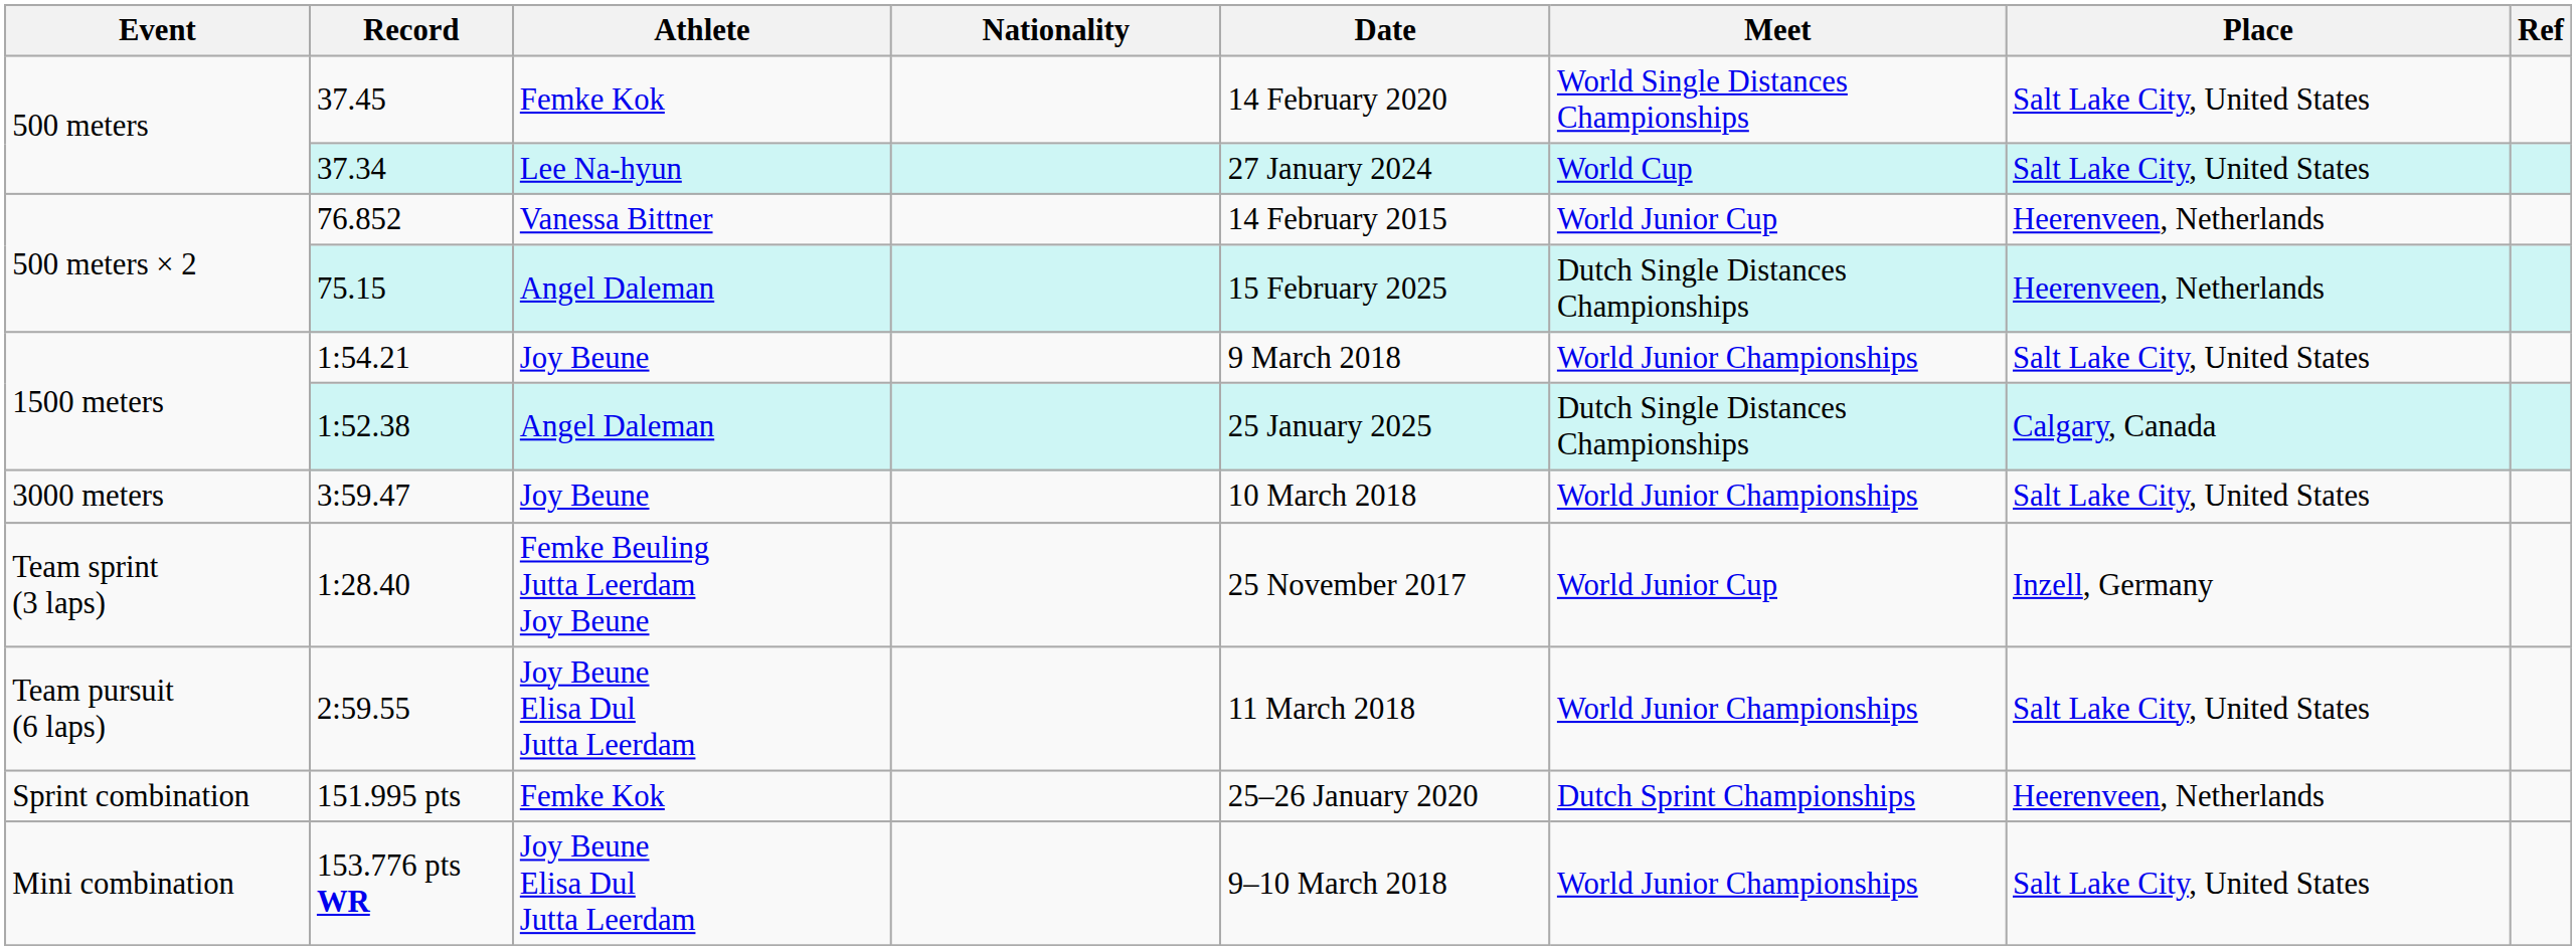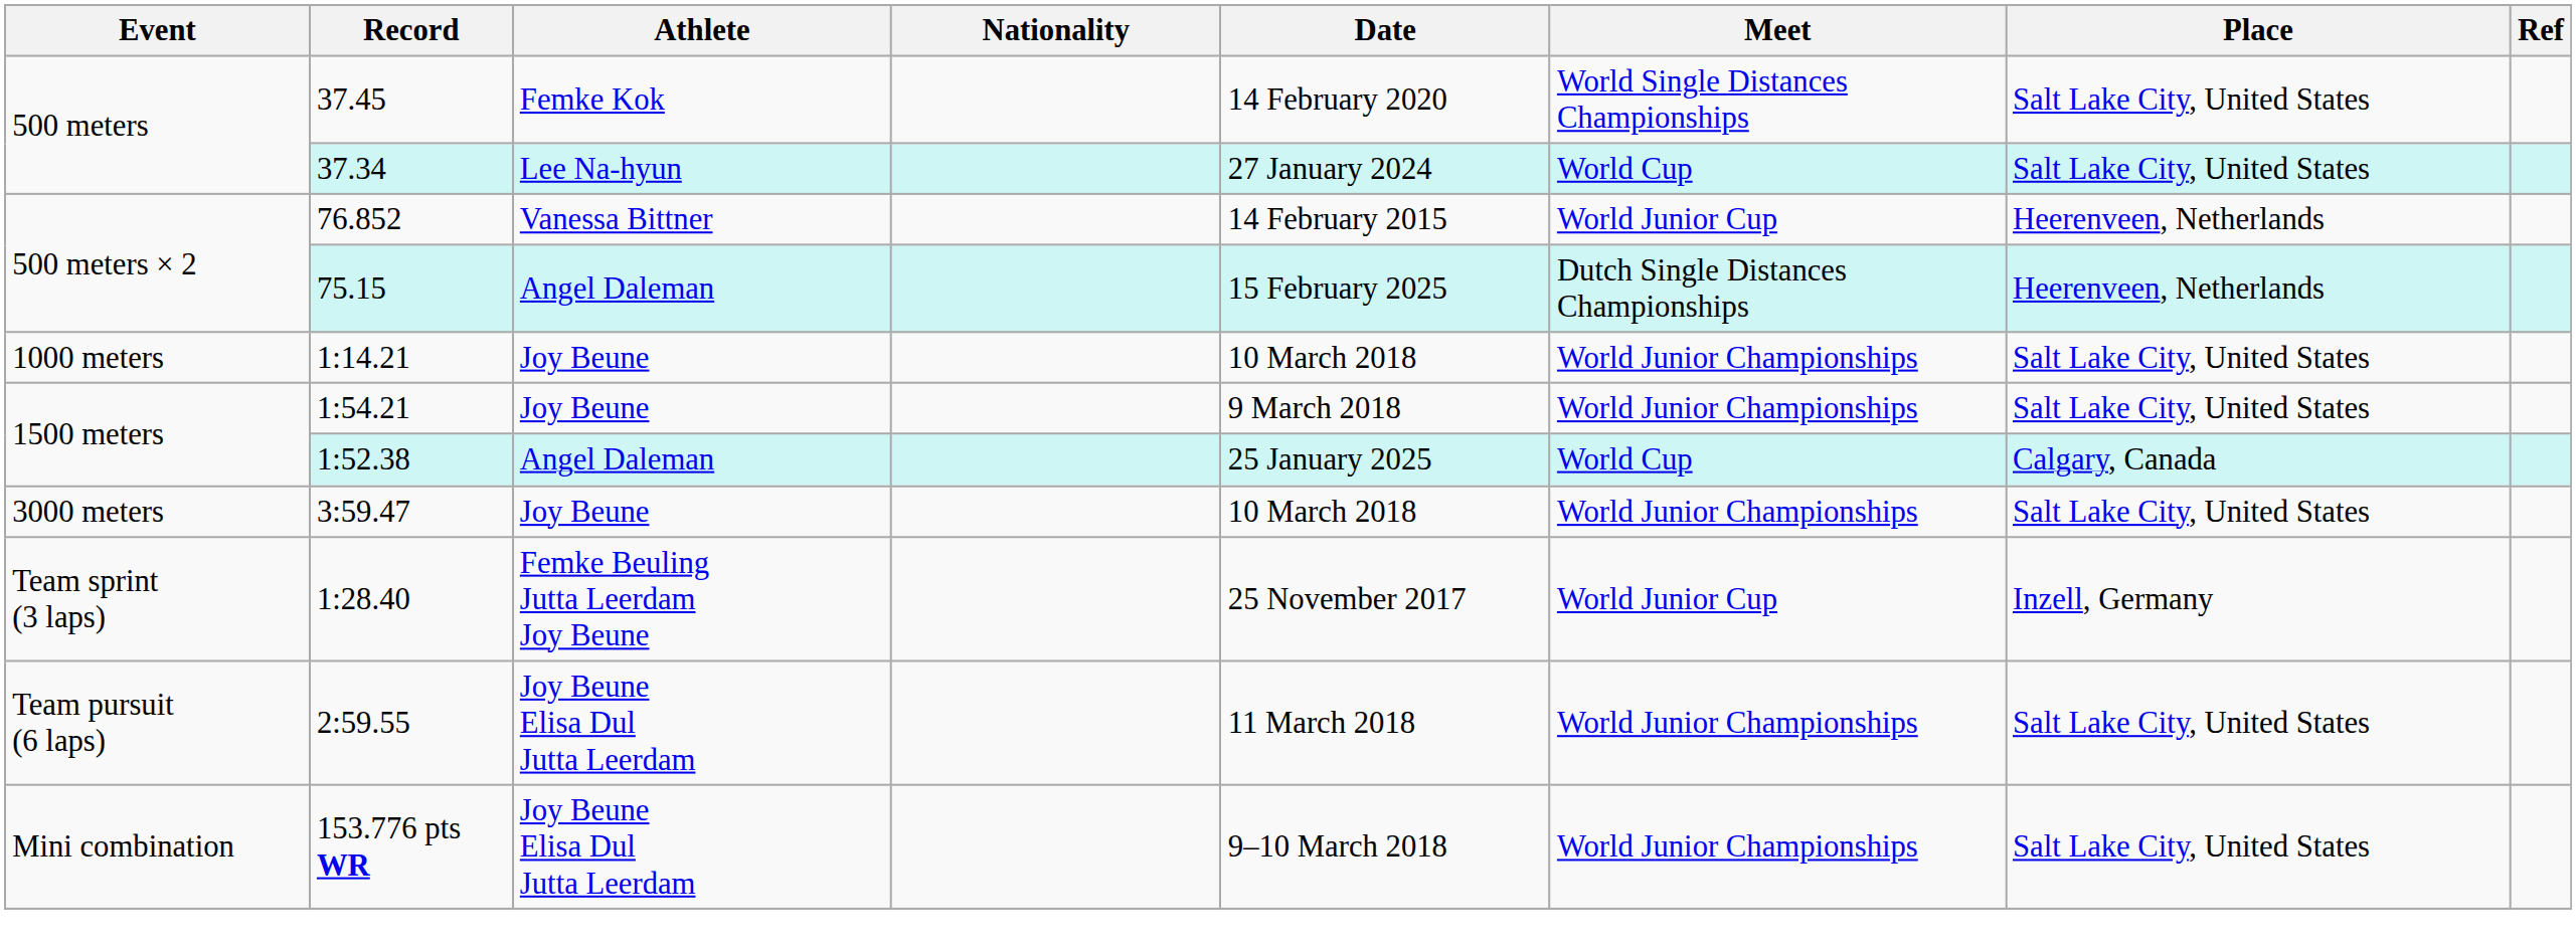 <table class="wikitable" style="font-size:95%; width: 100%;">
 <tr>
 <th style="width: 12%;">Event</th>
 <th style="width: 8%;">Record</th>
 <th style="width: 15%;">Athlete</th>
 <th style="width: 13%;">Nationality</th>
 <th style="width: 13%;">Date</th>
 <th style="width: 18%;">Meet</th>
 <th style="width: 20%;">Place</th>
 <th style="width: 1%;">Ref</th>
 </tr>
 <tr>
 <td rowspan=2>500 meters</td>
 <td>37.45</td>
 <td><a href='#'>Femke Kok</a></td>
 <td></td>
 <td>14 February 2020</td>
 <td><a href='#'>World Single Distances Championships</a></td>
 <td><a href='#'>Salt Lake City</a>, United States</td>
 <td></td>
 </tr>
 <tr bgcolor=#CEF6F5>
 <td>37.34</td>
 <td><a href='#'>Lee Na-hyun</a></td>
 <td></td>
 <td>27 January 2024</td>
 <td><a href='#'>World Cup</a></td>
 <td><a href='#'>Salt Lake City</a>, United States</td>
 <td></td>
 </tr>
 <tr>
 <td rowspan=2>500 meters × 2</td>
 <td>76.852</td>
 <td><a href='#'>Vanessa Bittner</a></td>
 <td></td>
 <td>14 February 2015</td>
 <td><a href='#'>World Junior Cup</a></td>
 <td><a href='#'>Heerenveen</a>, Netherlands</td>
 <td></td>
 </tr>
 <tr bgcolor=#CEF6F5>
 <td>75.15</td>
 <td><a href='#'>Angel Daleman</a></td>
 <td></td>
 <td>15 February 2025</td>
 <td>Dutch Single Distances Championships</td>
 <td><a href='#'>Heerenveen</a>, Netherlands</td>
 <td></td>
 </tr>
 <tr>
+<td>1000 meters</td>
+<td>1:14.21</td>
+<td><a href='#'>Joy Beune</a></td>
+<td></td>
+<td>10 March 2018</td>
+<td><a href='#'>World Junior Championships</a></td>
+<td><a href='#'>Salt Lake City</a>, United States</td>
+<td></td>
+</tr>
+<tr>
 <td rowspan=2>1500 meters</td>
 <td>1:54.21</td>
 <td><a href='#'>Joy Beune</a></td>
 <td></td>
 <td>9 March 2018</td>
 <td><a href='#'>World Junior Championships</a></td>
 <td><a href='#'>Salt Lake City</a>, United States</td>
 <td></td>
 </tr>
 <tr bgcolor=#CEF6F5>
 <td>1:52.38</td>
 <td><a href='#'>Angel Daleman</a></td>
 <td></td>
 <td>25 January 2025</td>
-<td>Dutch Single Distances Championships</td>
+<td><a href='#'>World Cup</a></td>
 <td><a href='#'>Calgary</a>, Canada</td>
 <td></td>
 </tr>
 <tr>
 <td>3000 meters</td>
 <td>3:59.47</td>
 <td><a href='#'>Joy Beune</a></td>
 <td></td>
 <td>10 March 2018</td>
 <td><a href='#'>World Junior Championships</a></td>
 <td><a href='#'>Salt Lake City</a>, United States</td>
 <td></td>
 </tr>
 <tr>
 <td>Team sprint<br>(3 laps)</td>
 <td>1:28.40</td>
 <td><a href='#'>Femke Beuling</a><br><a href='#'>Jutta Leerdam</a><br><a href='#'>Joy Beune</a></td>
 <td></td>
 <td>25 November 2017</td>
 <td><a href='#'>World Junior Cup</a></td>
 <td><a href='#'>Inzell</a>, Germany</td>
 <td></td>
 </tr>
 <tr>
 <td>Team pursuit<br>(6 laps)</td>
 <td>2:59.55</td>
 <td><a href='#'>Joy Beune</a><br><a href='#'>Elisa Dul</a><br><a href='#'>Jutta Leerdam</a></td>
 <td></td>
 <td>11 March 2018</td>
 <td><a href='#'>World Junior Championships</a></td>
 <td><a href='#'>Salt Lake City</a>, United States</td>
 <td></td>
 </tr>
 <tr>
-<td>Sprint combination</td>
-<td>151.995 pts</td>
-<td><a href='#'>Femke Kok</a></td>
-<td></td>
-<td>25–26 January 2020</td>
-<td><a href='#'>Dutch Sprint Championships</a></td>
-<td><a href='#'>Heerenveen</a>, Netherlands</td>
-<td></td>
-</tr>
-<tr>
 <td>Mini combination</td>
 <td>153.776 pts <strong><a href='#'>WR</a></strong></td>
 <td><a href='#'>Joy Beune</a><br><a href='#'>Elisa Dul</a><br><a href='#'>Jutta Leerdam</a></td>
 <td></td>
 <td>9–10 March 2018</td>
 <td><a href='#'>World Junior Championships</a></td>
 <td><a href='#'>Salt Lake City</a>, United States</td>
 <td></td>
 </tr>
 </table>
